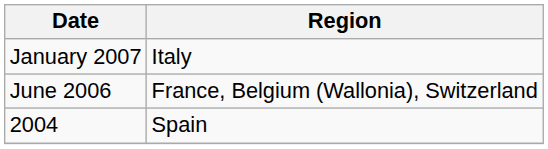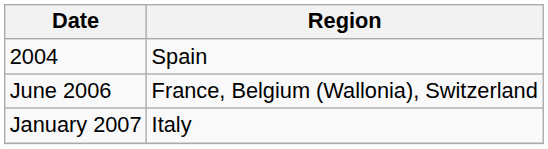 <table class="wikitable" border="1">
 <tr>
 <th>Date</th>
 <th>Region</th>
 </tr>
 <tr>
-<td>January 2007</td>
-<td>Italy</td>
+<td>2004</td>
+<td>Spain</td>
 </tr>
 <tr>
 <td>June 2006</td>
 <td>France, Belgium (Wallonia), Switzerland</td>
 </tr>
 <tr>
-<td>2004</td>
-<td>Spain</td>
+<td>January 2007</td>
+<td>Italy</td>
 </tr>
 <tr>
 </tr>
 </table>
